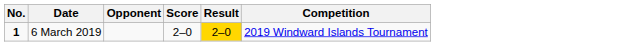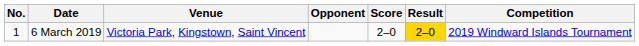 <table class="wikitable sortable">
 <tr>
 <th scope="col">No.</th>
 <th scope="col">Date</th>
+<th scope="col">Venue</th>
 <th scope="col">Opponent</th>
 <th scope="col">Score</th>
 <th scope="col">Result</th>
 <th scope="col">Competition</th>
 </tr>
 <tr>
-<td align="center"><strong>1</strong></td>
+<td align="center">1</td>
 <td>6 March 2019</td>
+<td><a href='#'>Victoria Park</a>, <a href='#'>Kingstown</a>, <a href='#'>Saint Vincent</a></td>
 <td></td>
 <td align="center">2–0</td>
 <td align="center" style="background: gold;">2–0</td>
 <td><a href='#'>2019 Windward Islands Tournament</a></td>
 </tr>
 </table>
